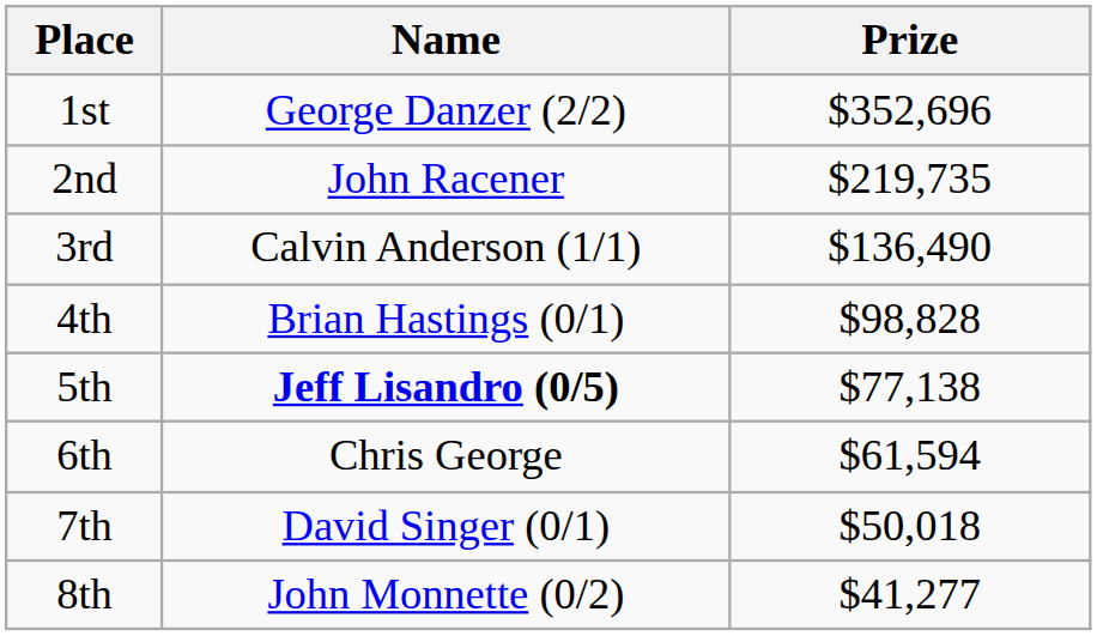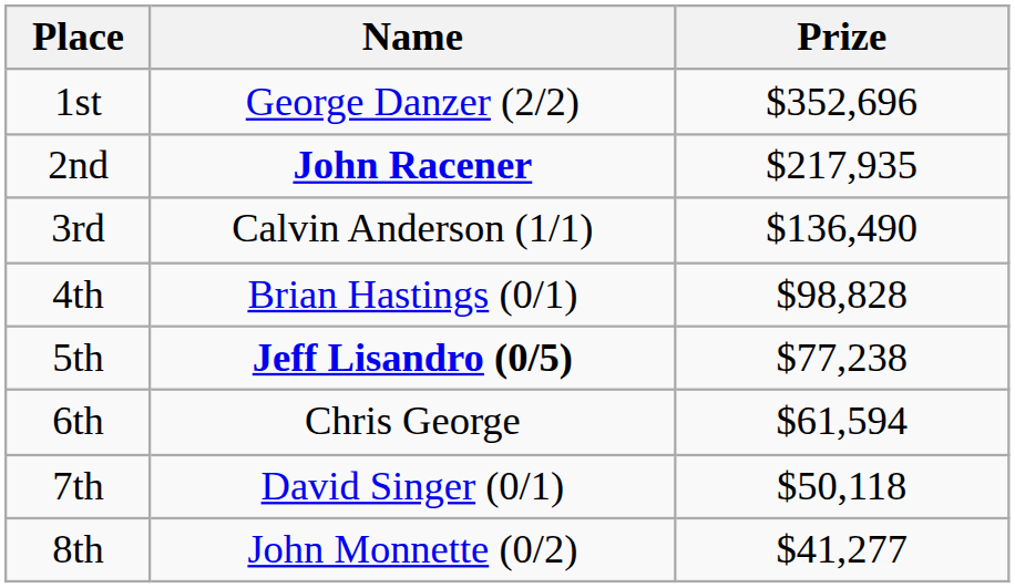 <table class="wikitable">
 <tr>
 <th width="50">Place</th>
 <th width="200">Name</th>
 <th width="125">Prize</th>
 </tr>
 <tr>
 <td align = "center">1st</td>
 <td align = "center"><a href='#'>George Danzer</a> (2/2)</td>
 <td align = "center">$352,696</td>
 </tr>
 <tr>
 <td align = "center">2nd</td>
-<td align = "center"><a href='#'>John Racener</a></td>
-<td align = "center">$219,735</td>
+<td align = "center"><strong><a href='#'>John Racener</a></strong></td>
+<td align = "center">$217,935</td>
 </tr>
 <tr>
 <td align = "center">3rd</td>
 <td align = "center">Calvin Anderson (1/1)</td>
 <td align = "center">$136,490</td>
 </tr>
 <tr>
 <td align = "center">4th</td>
 <td align = "center"><a href='#'>Brian Hastings</a> (0/1)</td>
 <td align = "center">$98,828</td>
 </tr>
 <tr>
 <td align = "center">5th</td>
 <td align = "center"><strong><a href='#'>Jeff Lisandro</a> (0/5)</strong></td>
-<td align = "center">$77,138</td>
+<td align = "center">$77,238</td>
 </tr>
 <tr>
 <td align = "center">6th</td>
 <td align = "center">Chris George</td>
 <td align = "center">$61,594</td>
 </tr>
 <tr>
 <td align = "center">7th</td>
 <td align = "center"><a href='#'>David Singer</a> (0/1)</td>
-<td align = "center">$50,018</td>
+<td align = "center">$50,118</td>
 </tr>
 <tr>
 <td align = "center">8th</td>
 <td align = "center"><a href='#'>John Monnette</a> (0/2)</td>
 <td align = "center">$41,277</td>
 </tr>
 </table>
